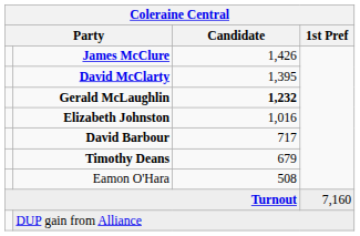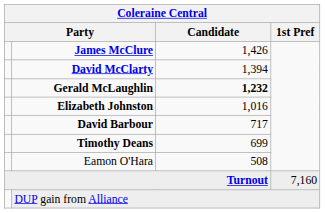 <table class="wikitable">
 <tr>
 <th colspan="4" align="center"><a href='#'>Coleraine Central</a></th>
 </tr>
 <tr>
 <th colspan="2" align="center" width=200>Party</th>
 <th width=150>Candidate</th>
 <th width=60>1st Pref</th>
 </tr>
 <tr>
 <td></td>
 <td align="right"><strong><a href='#'>James McClure</a></strong></td>
 <td align="right">1,426</td>
 </tr>
 <tr>
 <td></td>
 <td align="right"><strong><a href='#'>David McClarty</a></strong></td>
-<td align="right">1,395</td>
+<td align="right">1,394</td>
 </tr>
 <tr>
 <td></td>
 <td align="right"><strong>Gerald McLaughlin</strong></td>
 <td align="right"><strong>1,232</strong></td>
 </tr>
 <tr>
 <td></td>
 <td align="right"><strong>Elizabeth Johnston</strong></td>
 <td align="right">1,016</td>
 </tr>
 <tr>
 <td></td>
 <td align="right"><strong>David Barbour</strong></td>
 <td align="right">717</td>
 </tr>
 <tr>
 <td></td>
 <td align="right"><strong>Timothy Deans</strong></td>
-<td align="right">679</td>
+<td align="right">699</td>
 </tr>
 <tr>
 <td></td>
 <td align="right">Eamon O'Hara</td>
 <td align="right">508</td>
 </tr>
 <tr bgcolor="EEEEEE">
 <td colspan=3 align="right"><strong><a href='#'>Turnout</a></strong></td>
 <td align="right">7,160</td>
 </tr>
 <tr>
 <td bgcolor=></td>
 <td colspan=3 bgcolor="EEEEEE"><a href='#'>DUP</a> gain from <a href='#'>Alliance</a></td>
 </tr>
 </table>
